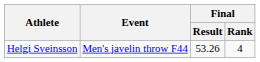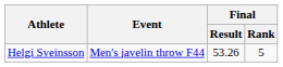 <table class=wikitable style="font-size:90%;">
 <tr>
 <th rowspan="2">Athlete</th>
 <th rowspan="2">Event</th>
 <th colspan="2">Final</th>
 </tr>
 <tr>
 <th>Result</th>
 <th>Rank</th>
 </tr>
 <tr>
 <td><a href='#'>Helgi Sveinsson</a></td>
 <td><a href='#'>Men's javelin throw F44</a></td>
 <td align=center>53.26</td>
-<td align=center>4</td>
+<td align=center>5</td>
 </tr>
 </table>
